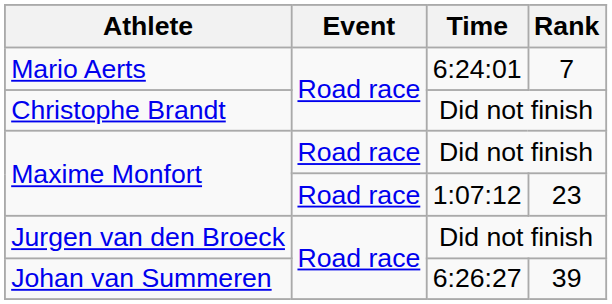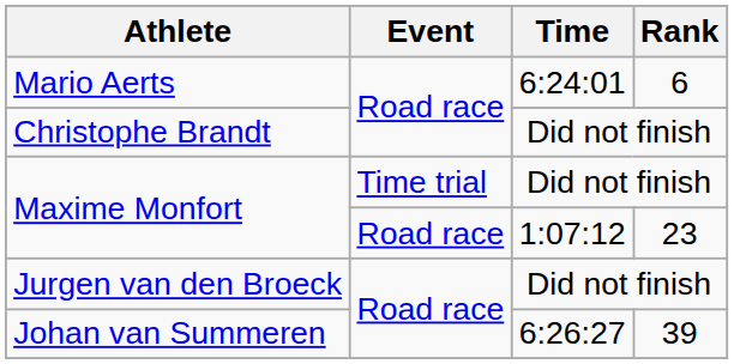 <table class="wikitable" style="font-size:90%">
 <tr>
 <th>Athlete</th>
 <th>Event</th>
 <th>Time</th>
 <th>Rank</th>
 </tr>
 <tr align=center>
 <td align=left><a href='#'>Mario Aerts</a></td>
 <td align=left rowspan=2><a href='#'>Road race</a></td>
 <td>6:24:01</td>
-<td>7</td>
+<td>6</td>
 </tr>
 <tr align=center>
 <td align=left><a href='#'>Christophe Brandt</a></td>
 <td colspan=2>Did not finish</td>
 </tr>
 <tr align=center>
 <td align=left rowspan=2><a href='#'>Maxime Monfort</a></td>
-<td align=left><a href='#'>Road race</a></td>
+<td align=left><a href='#'>Time trial</a></td>
 <td colspan=2>Did not finish</td>
 </tr>
 <tr align=center>
 <td align=left><a href='#'>Road race</a></td>
 <td>1:07:12</td>
 <td>23</td>
 </tr>
 <tr align=center>
 <td align=left><a href='#'>Jurgen van den Broeck</a></td>
 <td align=left rowspan=2><a href='#'>Road race</a></td>
 <td colspan=2>Did not finish</td>
 </tr>
 <tr align=center>
 <td align=left><a href='#'>Johan van Summeren</a></td>
 <td>6:26:27</td>
 <td>39</td>
 </tr>
 </table>
